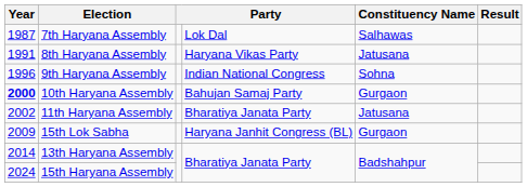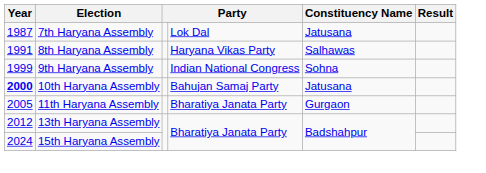 <table class="wikitable">
 <tr>
 <th>Year</th>
 <th>Election</th>
 <th colspan="2">Party</th>
 <th>Constituency Name</th>
 <th>Result</th>
 </tr>
 <tr>
 <td><a href='#'>1987</a></td>
 <td><a href='#'>7th Haryana Assembly</a></td>
 <td bgcolor=></td>
 <td><a href='#'>Lok Dal</a></td>
-<td><a href='#'>Salhawas</a></td>
+<td><a href='#'>Jatusana</a></td>
 <td></td>
 </tr>
 <tr>
 <td><a href='#'>1991</a></td>
 <td><a href='#'>8th Haryana Assembly</a></td>
 <td bgcolor=></td>
 <td> <a href='#'>Haryana Vikas Party</a></td>
-<td><a href='#'>Jatusana</a></td>
+<td><a href='#'>Salhawas</a></td>
 <td></td>
 </tr>
 <tr>
-<td><a href='#'>1996</a></td>
+<td><a href='#'>1999</a></td>
 <td><a href='#'>9th Haryana Assembly</a></td>
 <td bgcolor=></td>
 <td> <a href='#'>Indian National Congress</a></td>
 <td><a href='#'>Sohna</a></td>
 <td></td>
 </tr>
 <tr>
 <td><strong><a href='#'>2000</a></strong></td>
 <td><a href='#'>10th Haryana Assembly</a></td>
 <td bgcolor=></td>
 <td> <a href='#'>Bahujan Samaj Party</a></td>
+<td><a href='#'>Jatusana</a></td>
+<td></td>
+</tr>
+<tr>
+<td><a href='#'>2005</a></td>
+<td><a href='#'>11th Haryana Assembly</a></td>
+<td bgcolor=></td>
+<td> <a href='#'>Bharatiya Janata Party</a></td>
 <td><a href='#'>Gurgaon</a></td>
 <td></td>
 </tr>
 <tr>
-<td><a href='#'>2002</a></td>
-<td><a href='#'>11th Haryana Assembly</a></td>
-<td bgcolor=></td>
-<td> <a href='#'>Bharatiya Janata Party</a></td>
-<td><a href='#'>Jatusana</a></td>
-<td></td>
-</tr>
-<tr>
-<td><a href='#'>2009</a></td>
-<td><a href='#'>15th Lok Sabha</a></td>
-<td bgcolor=></td>
-<td><a href='#'>Haryana Janhit Congress (BL)</a></td>
-<td><a href='#'>Gurgaon</a></td>
-<td></td>
-</tr>
-<tr>
-<td><a href='#'>2014</a></td>
+<td><a href='#'>2012</a></td>
 <td><a href='#'>13th Haryana Assembly</a></td>
 <td rowspan="2"bgcolor=></td>
 <td rowspan="2"> <a href='#'>Bharatiya Janata Party</a></td>
 <td rowspan="2"><a href='#'>Badshahpur</a></td>
 <td></td>
 </tr>
 <tr>
 <td><a href='#'>2024</a></td>
 <td><a href='#'>15th Haryana Assembly</a></td>
 <td></td>
 </tr>
 </table>
